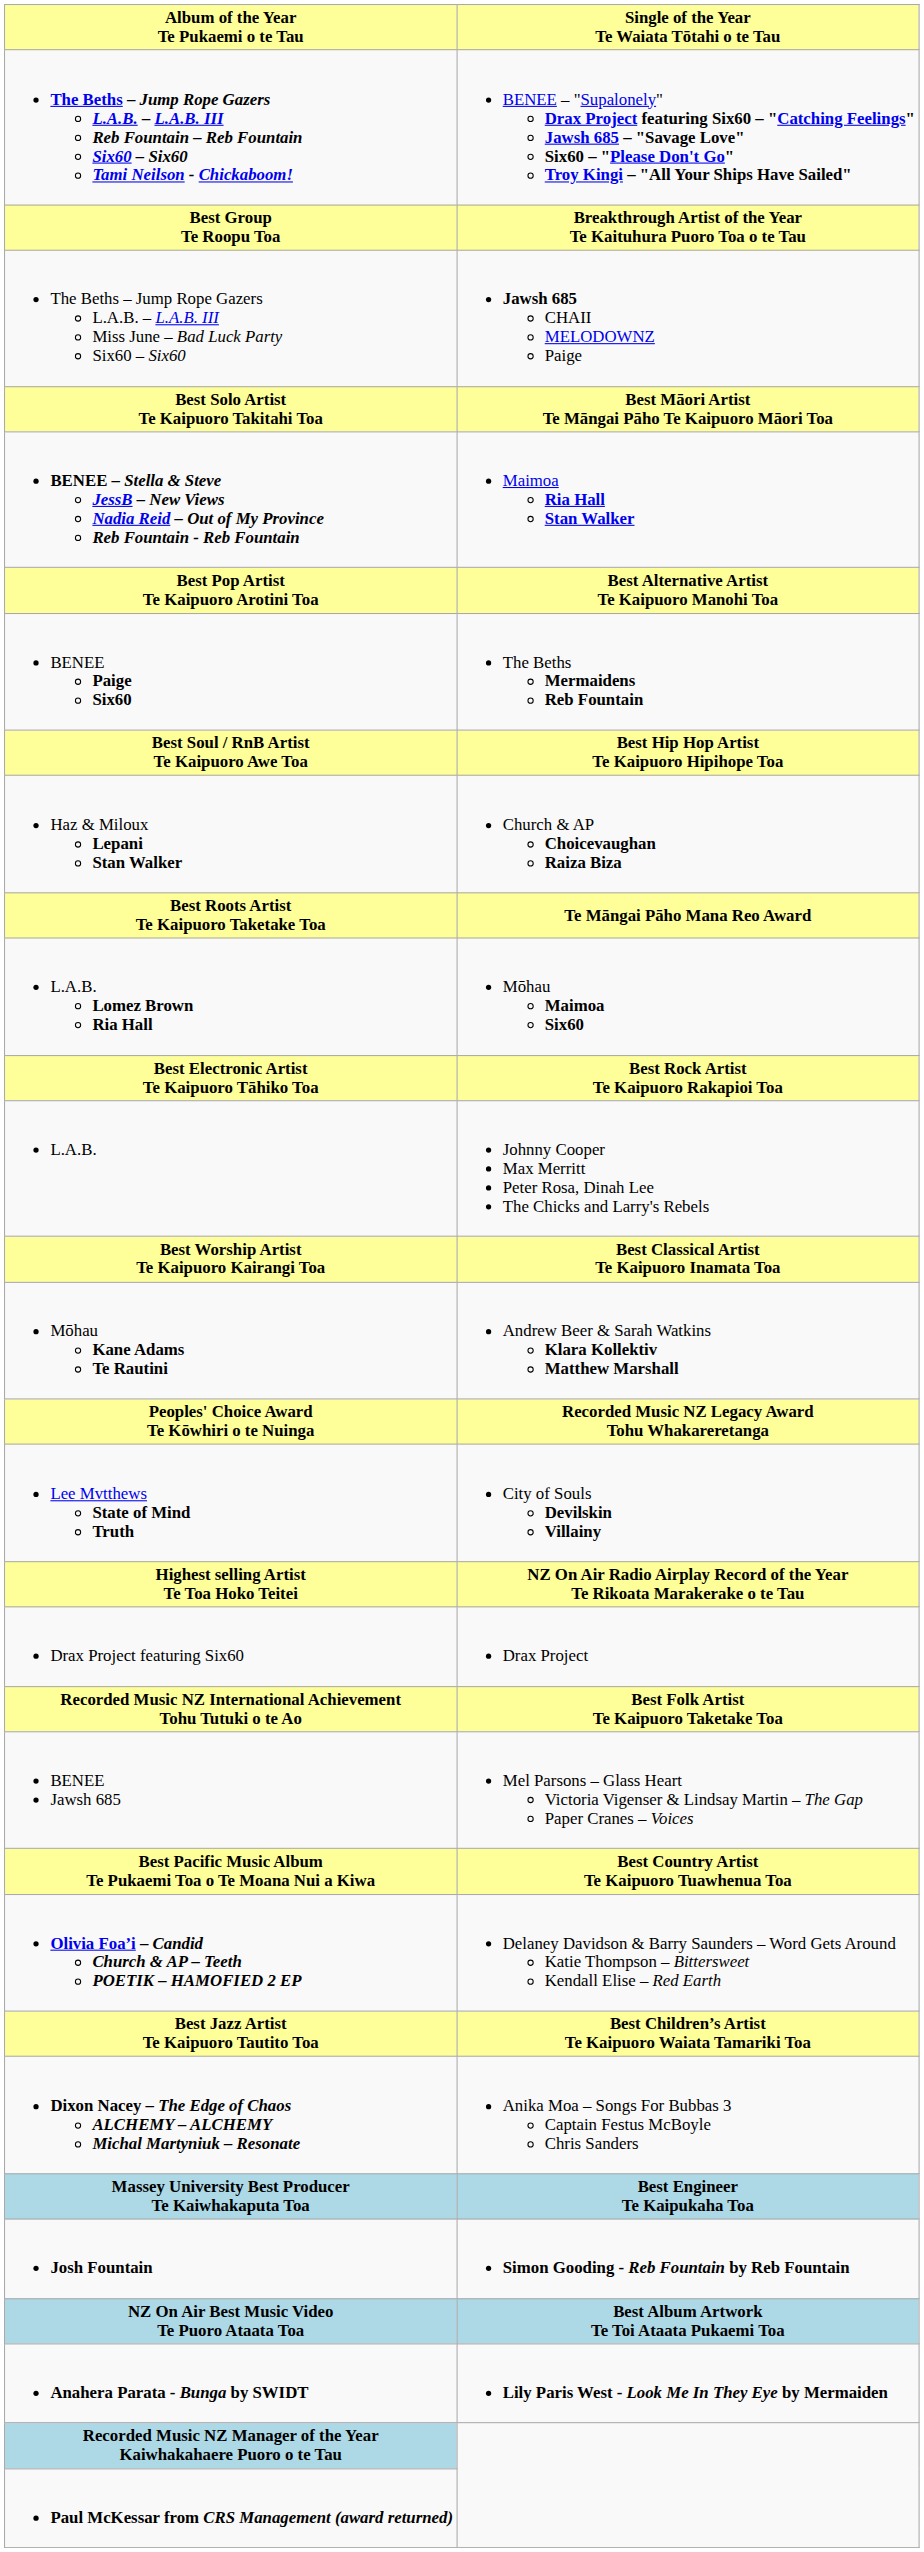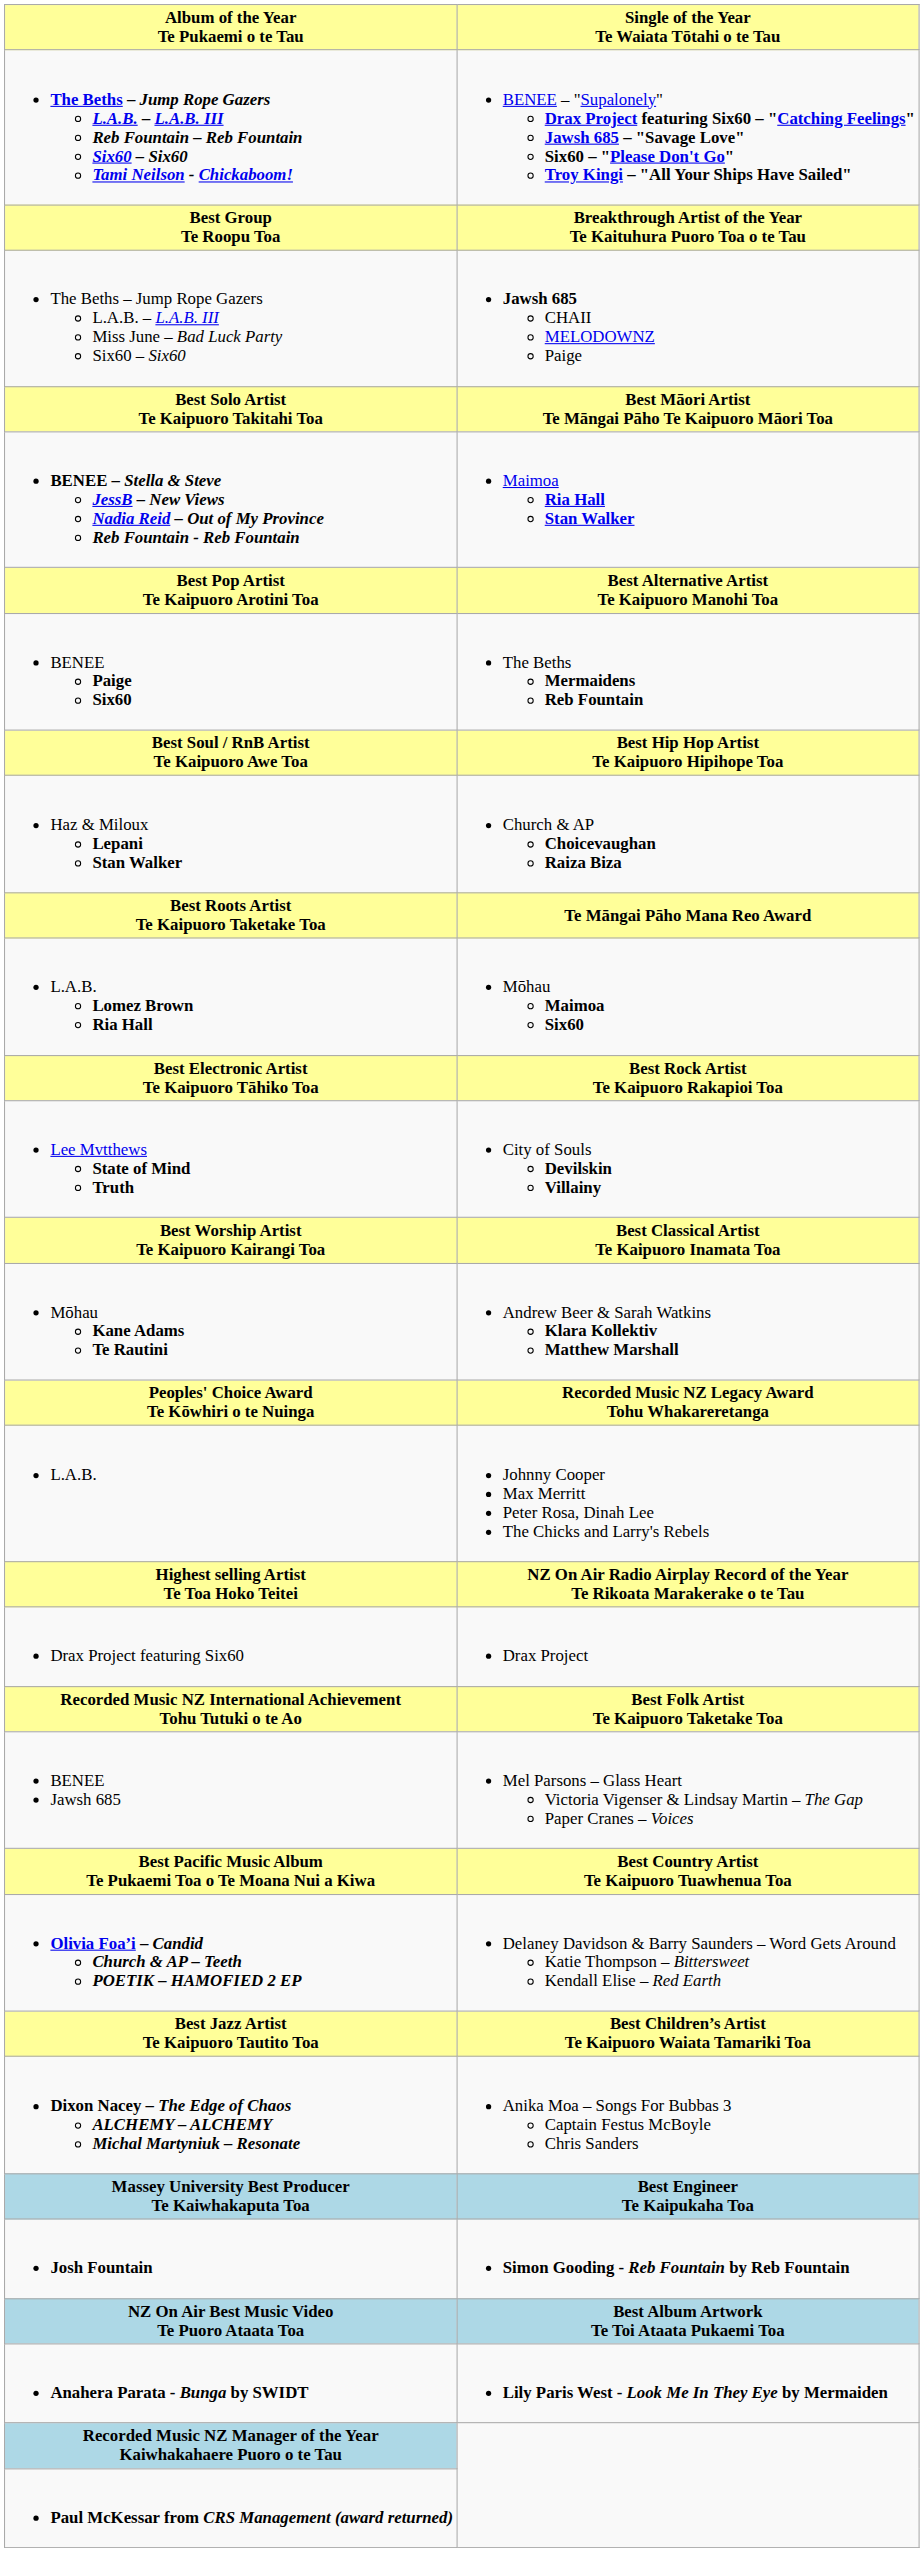 <table class=wikitable style="width=150%">
 <tr>
 <th style="background:#FFFF99;" ! style="width=50%">Album of the Year<br>Te Pukaemi o te Tau</th>
 <th style="background:#FFFF99;" ! style="width=50%">Single of the Year<br>Te Waiata Tōtahi o te Tau</th>
 </tr>
 <tr>
 <td valign="top"><br><ul><li><strong><a href='#'>The Beths</a> – <em>Jump Rope Gazers<strong><em><ul><li><a href='#'>L.A.B.</a> – </em><a href='#'>L.A.B. III</a><em></li><li>Reb Fountain – </em>Reb Fountain<em></li><li><a href='#'>Six60</a> – </em>Six60<em></li><li><a href='#'>Tami Neilson</a> - </em><a href='#'>Chickaboom!</a><em></li></ul></li></ul></td>
 <td valign="top"><br><ul><li></strong><a href='#'>BENEE</a> – "<a href='#'>Supalonely</a>"<strong><ul><li><a href='#'>Drax Project</a> featuring Six60 – "<a href='#'>Catching Feelings</a>"</li><li><a href='#'>Jawsh 685</a> – "Savage Love"</li><li>Six60 – "<a href='#'>Please Don't Go</a>"</li><li><a href='#'>Troy Kingi</a> – "All Your Ships Have Sailed"</li></ul></li></ul></td>
 </tr>
 <tr>
 <th style="background:#FFFF99;" ! style="width=50%">Best Group<br>Te Roopu Toa</th>
 <th style="background:#FFFF99;" ! style="width=50%">Breakthrough Artist of the Year<br>Te Kaituhura Puoro Toa o te Tau</th>
 </tr>
 <tr>
 <td valign="top"><br><ul><li></strong>The Beths – </em>Jump Rope Gazers</em></strong><ul><li>L.A.B. – <em><a href='#'>L.A.B. III</a></em></li><li>Miss June – <em>Bad Luck Party</em></li><li>Six60 – <em>Six60</em></li></ul></li></ul></td>
 <td valign="top"><br><ul><li><strong>Jawsh 685</strong><ul><li>CHAII</li><li><a href='#'>MELODOWNZ</a></li><li>Paige</li></ul></li></ul></td>
 </tr>
 <tr>
 <th style="background:#FFFF99;" ! style="width=50%">Best Solo Artist<br>Te Kaipuoro Takitahi Toa</th>
 <th style="background:#FFFF99;" ! style="width=50%">Best Māori Artist<br>Te Māngai Pāho Te Kaipuoro Māori Toa</th>
 </tr>
 <tr>
 <td valign="top"><br><ul><li><strong>BENEE – <em>Stella & Steve<strong><em><ul><li><a href='#'>JessB</a> – </em>New Views<em></li><li><a href='#'>Nadia Reid</a> – </em>Out of My Province<em></li><li>Reb Fountain - </em>Reb Fountain<em></li></ul></li></ul></td>
 <td valign="top"><br><ul><li></strong><a href='#'>Maimoa</a><strong><ul><li><a href='#'>Ria Hall</a></li><li><a href='#'>Stan Walker</a></li></ul></li></ul></td>
 </tr>
 <tr>
 <th style="background:#FFFF99;" ! style="width=50%">Best Pop Artist<br>Te Kaipuoro Arotini Toa</th>
 <th style="background:#FFFF99;" ! style="width=50%">Best Alternative Artist<br>Te Kaipuoro Manohi Toa</th>
 </tr>
 <tr>
 <td valign="top"><br><ul><li></strong>BENEE<strong><ul><li>Paige</li><li>Six60</li></ul></li></ul></td>
 <td valign="top"><br><ul><li></strong>The Beths<strong><ul><li>Mermaidens</li><li>Reb Fountain</li></ul></li></ul></td>
 </tr>
 <tr>
 <th style="background:#FFFF99;" ! style="width=50%">Best Soul / RnB Artist<br>Te Kaipuoro Awe Toa</th>
 <th style="background:#FFFF99;" ! style="width=50%">Best Hip Hop Artist<br>Te Kaipuoro Hipihope Toa</th>
 </tr>
 <tr>
 <td valign="top"><br><ul><li></strong>Haz & Miloux<strong><ul><li>Lepani</li><li>Stan Walker</li></ul></li></ul></td>
 <td valign="top"><br><ul><li></strong>Church & AP<strong><ul><li>Choicevaughan</li><li>Raiza Biza</li></ul></li></ul></td>
 </tr>
 <tr>
 <th style="background:#FFFF99;" ! style="width=50%">Best Roots Artist<br>Te Kaipuoro Taketake Toa</th>
 <th style="background:#FFFF99;" ! style="width=50%">Te Māngai Pāho Mana Reo Award</th>
 </tr>
 <tr>
 <td valign="top"><br><ul><li></strong>L.A.B.<strong><ul><li>Lomez Brown</li><li>Ria Hall</li></ul></li></ul></td>
 <td valign="top"><br><ul><li></strong>Mōhau<strong><ul><li>Maimoa</li><li>Six60</li></ul></li></ul></td>
 </tr>
 <tr>
 <th style="background:#FFFF99;" ! style="width=50%">Best Electronic Artist<br>Te Kaipuoro Tāhiko Toa</th>
 <th style="background:#FFFF99;" ! style="width=50%">Best Rock Artist<br>Te Kaipuoro Rakapioi Toa</th>
 </tr>
 <tr>
-<td valign="top"><br><ul><li></strong>L.A.B.<strong></li></ul></td>
-<td valign="top"><br><ul><li></strong>Johnny Cooper<strong></li><li></strong>Max Merritt<strong></li><li></strong>Peter Rosa, Dinah Lee<strong></li><li></strong>The Chicks and Larry's Rebels<strong></li></ul></td>
+<td valign="top"><br><ul><li></strong><a href='#'>Lee Mvtthews</a><strong><ul><li>State of Mind</li><li>Truth</li></ul></li></ul></td>
+<td valign="top"><br><ul><li></strong>City of Souls<strong><ul><li>Devilskin</li><li>Villainy</li></ul></li></ul></td>
 </tr>
 <tr>
 <th style="background:#FFFF99;" ! style="width=50%">Best Worship Artist<br>Te Kaipuoro Kairangi Toa</th>
 <th style="background:#FFFF99;" ! style="width=50%">Best Classical Artist<br>Te Kaipuoro Inamata Toa</th>
 </tr>
 <tr>
 <td valign="top"><br><ul><li></strong>Mōhau<strong><ul><li>Kane Adams</li><li>Te Rautini</li></ul></li></ul></td>
 <td valign="top"><br><ul><li></strong>Andrew Beer & Sarah Watkins<strong><ul><li>Klara Kollektiv</li><li>Matthew Marshall</li></ul></li></ul></td>
 </tr>
 <tr>
 <th style="background:#FFFF99;" ! style="width=50%">Peoples' Choice Award<br>Te Kōwhiri o te Nuinga</th>
 <th style="background:#FFFF99;" ! style="width=50%">Recorded Music NZ Legacy Award<br>Tohu Whakareretanga</th>
 </tr>
 <tr>
-<td valign="top"><br><ul><li></strong><a href='#'>Lee Mvtthews</a><strong><ul><li>State of Mind</li><li>Truth</li></ul></li></ul></td>
-<td valign="top"><br><ul><li></strong>City of Souls<strong><ul><li>Devilskin</li><li>Villainy</li></ul></li></ul></td>
+<td valign="top"><br><ul><li></strong>L.A.B.<strong></li></ul></td>
+<td valign="top"><br><ul><li></strong>Johnny Cooper<strong></li><li></strong>Max Merritt<strong></li><li></strong>Peter Rosa, Dinah Lee<strong></li><li></strong>The Chicks and Larry's Rebels<strong></li></ul></td>
 </tr>
 <tr>
 <th style="background:#FFFF99;" ! style="width=50%">Highest selling Artist<br>Te Toa Hoko Teitei</th>
 <th style="background:#FFFF99;" ! style="width=50%">NZ On Air Radio Airplay Record of the Year<br>Te Rikoata Marakerake o te Tau</th>
 </tr>
 <tr>
 <td valign="top"><br><ul><li></strong>Drax Project featuring Six60<strong></li></ul></td>
 <td valign="top"><br><ul><li></strong>Drax Project<strong></li></ul></td>
 </tr>
 <tr>
 <th style="background:#FFFF99;" ! style="width=50%">Recorded Music NZ International Achievement<br>Tohu Tutuki o te Ao</th>
 <th style="background:#FFFF99;" ! style="width=50%">Best Folk Artist<br>Te Kaipuoro Taketake Toa</th>
 </tr>
 <tr>
 <td valign="top"><br><ul><li></strong>BENEE<strong></li><li></strong>Jawsh 685<strong></li></ul></td>
 <td valign="top"><br><ul><li></strong>Mel Parsons – </em>Glass Heart</em></strong><ul><li>Victoria Vigenser & Lindsay Martin – <em>The Gap</em></li><li>Paper Cranes – <em>Voices</em></li></ul></li></ul></td>
 </tr>
 <tr>
 <th style="background:#FFFF99;" ! style="width=50%">Best Pacific Music Album<br>Te Pukaemi Toa o Te Moana Nui a Kiwa</th>
 <th style="background:#FFFF99;" ! style="width=50%">Best Country Artist<br>Te Kaipuoro Tuawhenua Toa</th>
 </tr>
 <tr>
 <td valign="top"><br><ul><li><strong><a href='#'>Olivia Foa’i</a> – <em>Candid<strong><em><ul><li>Church & AP – </em>Teeth<em></li><li>POETIK – </em>HAMOFIED 2 EP<em></li></ul></li></ul></td>
 <td valign="top"><br><ul><li></strong>Delaney Davidson & Barry Saunders – </em>Word Gets Around</em></strong><ul><li>Katie Thompson – <em>Bittersweet</em></li><li>Kendall Elise – <em>Red Earth</em></li></ul></li></ul></td>
 </tr>
 <tr>
 <th style="background:#FFFF99;" ! style="width=50%">Best Jazz Artist<br>Te Kaipuoro Tautito Toa</th>
 <th style="background:#FFFF99;" ! style="width=50%">Best Children’s Artist<br>Te Kaipuoro Waiata Tamariki Toa</th>
 </tr>
 <tr>
 <td valign="top"><br><ul><li><strong>Dixon Nacey – <em>The Edge of Chaos<strong><em><ul><li>ALCHEMY – </em>ALCHEMY<em></li><li>Michal Martyniuk – </em>Resonate<em></li></ul></li></ul></td>
 <td valign="top"><br><ul><li></strong>Anika Moa – </em>Songs For Bubbas 3</em></strong><ul><li>Captain Festus McBoyle</li><li>Chris Sanders</li></ul></li></ul></td>
 </tr>
 <tr>
 <th style="background:lightblue;" ! style="width=50%">Massey University Best Producer<br>Te Kaiwhakaputa Toa</th>
 <th style="background:lightblue;" ! style="width=50%">Best Engineer<br>Te Kaipukaha Toa</th>
 </tr>
 <tr>
 <td valign="top"><br><ul><li><strong>Josh Fountain</strong></li></ul></td>
 <td valign="top"><br><ul><li><strong>Simon Gooding - <em>Reb Fountain</em> by Reb Fountain</strong></li></ul></td>
 </tr>
 <tr>
 <th style="background:lightblue;" ! style="width=50%">NZ On Air Best Music Video<br>Te Puoro Ataata Toa</th>
 <th style="background:lightblue;" ! style="width=50%">Best Album Artwork<br>Te Toi Ataata Pukaemi Toa</th>
 </tr>
 <tr>
 <td valign="top"><br><ul><li><strong>Anahera Parata - <em>Bunga</em> by SWIDT</strong></li></ul></td>
 <td valign="top"><br><ul><li><strong>Lily Paris West - <em>Look Me In They Eye</em> by Mermaiden</strong></li></ul></td>
 </tr>
 <tr>
 <th style="background:lightblue;" ! style="width=100%">Recorded Music NZ Manager of the Year<br>Kaiwhakahaere Puoro o te Tau</th>
 </tr>
 <tr>
 <td valign="top"><br><ul><li><strong>Paul McKessar from <em>CRS Management<strong><em> (award returned)</li></ul></td>
 </tr>
 </table>
